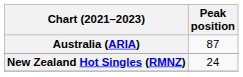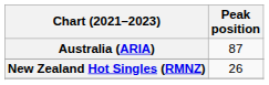 <table class="wikitable sortable plainrowheaders" style="text-align:center">
 <tr>
 <th scope="col">Chart (2021–2023)</th>
 <th scope="col">Peak<br>position</th>
 </tr>
 <tr>
 <th scope="row">Australia (<a href='#'>ARIA</a>)</th>
 <td>87</td>
 </tr>
 <tr>
 </tr>
 <tr>
 </tr>
 <tr>
 </tr>
 <tr>
 </tr>
 <tr>
 <th scope="row">New Zealand <a href='#'>Hot Singles</a> (<a href='#'>RMNZ</a>)</th>
-<td>24</td>
+<td>26</td>
 </tr>
 <tr>
 </tr>
 <tr>
 </tr>
 <tr>
 </tr>
 <tr>
 </tr>
 <tr>
 </tr>
 <tr>
 </tr>
 </table>
